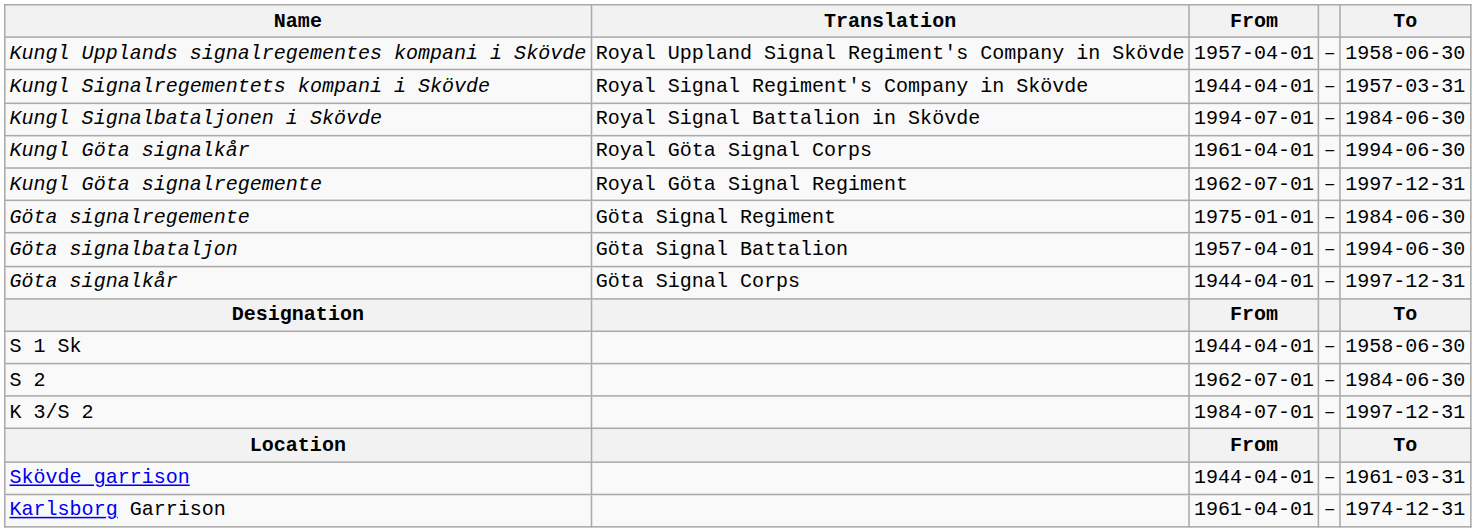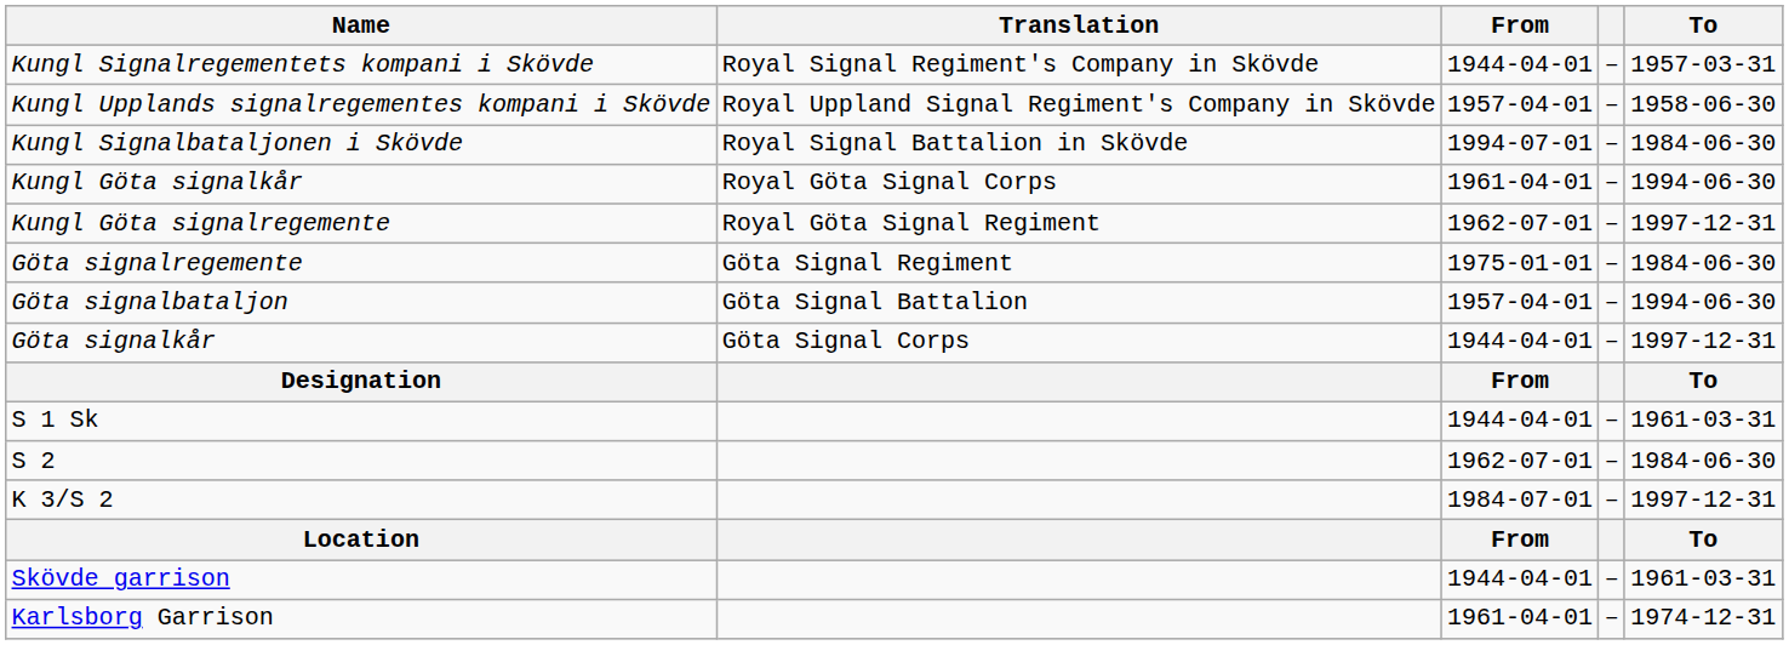 <table class="wikitable">
 <tr>
 <th style="font-weight:bold;">Name</th>
 <th style="font-weight:bold;">Translation</th>
 <th style="text-align: center; font-weight:bold;">From</th>
 <th></th>
 <th style="text-align: center; font-weight:bold;">To</th>
 </tr>
 <tr>
+<td style="font-style:italic;">Kungl Signalregementets kompani i Skövde</td>
+<td>Royal Signal Regiment's Company in Skövde</td>
+<td>1944-04-01</td>
+<td>–</td>
+<td>1957-03-31</td>
+</tr>
+<tr>
 <td style="font-style:italic;">Kungl Upplands signalregementes kompani i Skövde</td>
 <td>Royal Uppland Signal Regiment's Company in Skövde</td>
 <td>1957-04-01</td>
 <td>–</td>
 <td>1958-06-30</td>
-</tr>
-<tr>
-<td style="font-style:italic;">Kungl Signalregementets kompani i Skövde</td>
-<td>Royal Signal Regiment's Company in Skövde</td>
-<td>1944-04-01</td>
-<td>–</td>
-<td>1957-03-31</td>
 </tr>
 <tr>
 <td style="font-style:italic;">Kungl Signalbataljonen i Skövde</td>
 <td>Royal Signal Battalion in Skövde</td>
 <td>1994-07-01</td>
 <td>–</td>
 <td style="text-align: center;">1984-06-30</td>
 </tr>
 <tr>
 <td style="font-style:italic;">Kungl Göta signalkår</td>
 <td>Royal Göta Signal Corps</td>
 <td>1961-04-01</td>
 <td>–</td>
 <td>1994-06-30</td>
 </tr>
 <tr>
 <td style="font-style:italic;">Kungl Göta signalregemente</td>
 <td>Royal Göta Signal Regiment</td>
 <td>1962-07-01</td>
 <td>–</td>
 <td style="text-align: center;">1997-12-31</td>
 </tr>
 <tr>
 <td style="font-style:italic;">Göta signalregemente</td>
 <td>Göta Signal Regiment</td>
 <td>1975-01-01</td>
 <td>–</td>
 <td>1984-06-30</td>
 </tr>
 <tr>
 <td style="font-style:italic;">Göta signalbataljon</td>
 <td>Göta Signal Battalion</td>
 <td>1957-04-01</td>
 <td>–</td>
 <td>1994-06-30</td>
 </tr>
 <tr>
 <td style="font-style:italic;">Göta signalkår</td>
 <td>Göta Signal Corps</td>
 <td style="text-align: center;">1944-04-01</td>
 <td>–</td>
 <td>1997-12-31</td>
 </tr>
 <tr>
 <th style="font-weight:bold;">Designation</th>
 <th style="font-weight:bold;"></th>
 <th style="text-align: center; font-weight:bold;">From</th>
 <th></th>
 <th style="text-align: center; font-weight:bold;">To</th>
 </tr>
 <tr>
 <td>S 1 Sk</td>
 <td></td>
 <td style="text-align: center;">1944-04-01</td>
 <td style="text-align: center;">–</td>
-<td style="text-align: center;">1958-06-30</td>
+<td style="text-align: center;">1961-03-31</td>
 </tr>
 <tr>
 <td>S 2</td>
 <td></td>
 <td>1962-07-01</td>
 <td style="text-align: center;">–</td>
 <td style="text-align: center;">1984-06-30</td>
 </tr>
 <tr>
 <td>K 3/S 2</td>
 <td></td>
 <td style="text-align: center;">1984-07-01</td>
 <td style="text-align: center;">–</td>
 <td style="text-align: center;">1997-12-31</td>
 </tr>
 <tr>
 <th style="font-weight:bold;">Location</th>
 <th style="font-weight:bold;"></th>
 <th style="text-align: center; font-weight:bold;">From</th>
 <th></th>
 <th style="text-align: center; font-weight:bold;">To</th>
 </tr>
 <tr>
 <td><a href='#'>Skövde garrison</a></td>
 <td></td>
 <td style="text-align: center;">1944-04-01</td>
 <td style="text-align: center;">–</td>
 <td style="text-align: center;">1961-03-31</td>
 </tr>
 <tr>
 <td><a href='#'>Karlsborg</a> Garrison</td>
 <td></td>
 <td style="text-align: center;">1961-04-01</td>
 <td style="text-align: center;">–</td>
 <td>1974-12-31</td>
 </tr>
 </table>
